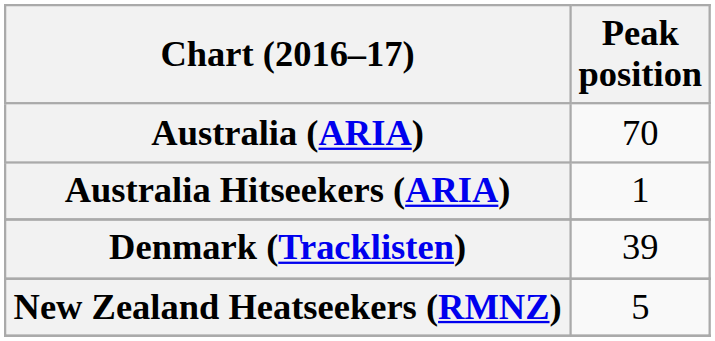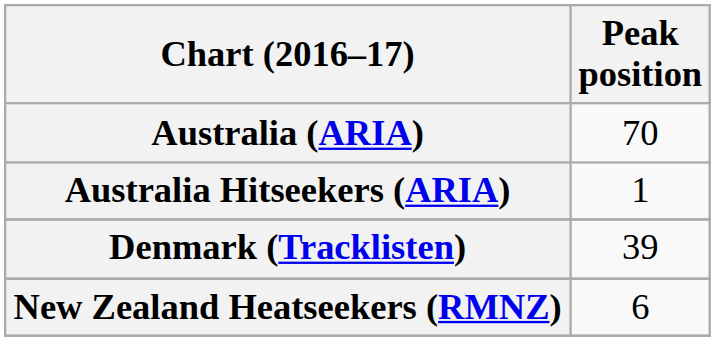 <table class="wikitable plainrowheaders sortable" style="text-align:center;">
 <tr>
 <th>Chart (2016–17)</th>
 <th>Peak<br>position</th>
 </tr>
 <tr>
 <th scope="row">Australia (<a href='#'>ARIA</a>)</th>
 <td>70</td>
 </tr>
 <tr>
 <th scope="row">Australia Hitseekers (<a href='#'>ARIA</a>)</th>
 <td>1</td>
 </tr>
 <tr>
 </tr>
 <tr>
 </tr>
 <tr>
 </tr>
 <tr>
 </tr>
 <tr>
 <th scope="row">Denmark (<a href='#'>Tracklisten</a>)</th>
 <td>39</td>
 </tr>
 <tr>
 </tr>
 <tr>
 </tr>
 <tr>
 <th scope="row">New Zealand Heatseekers (<a href='#'>RMNZ</a>)</th>
-<td>5</td>
+<td>6</td>
 </tr>
 <tr>
 </tr>
 <tr>
 </tr>
 <tr>
 </tr>
 <tr>
 </tr>
 <tr>
 </tr>
 <tr>
 </tr>
 <tr>
 </tr>
 <tr>
 </tr>
 <tr>
 </tr>
 </table>
